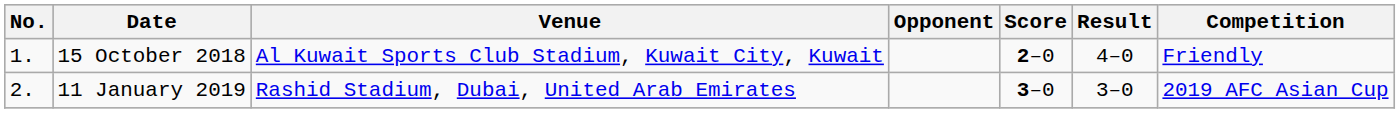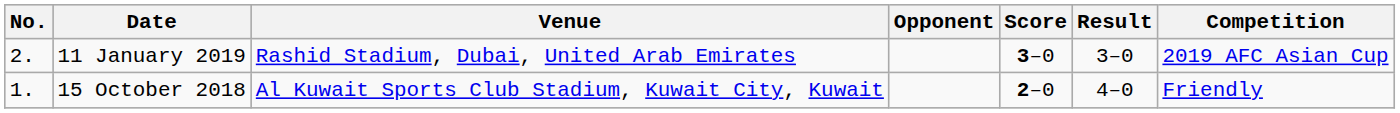 <table class="wikitable" style="font-size:100%;">
 <tr>
 <th>No.</th>
 <th>Date</th>
 <th>Venue</th>
 <th>Opponent</th>
 <th>Score</th>
 <th>Result</th>
 <th>Competition</th>
 </tr>
 <tr>
+<td>2.</td>
+<td>11 January 2019</td>
+<td><a href='#'>Rashid Stadium</a>, <a href='#'>Dubai</a>, <a href='#'>United Arab Emirates</a></td>
+<td></td>
+<td align=center><strong>3</strong>–0</td>
+<td align=center>3–0</td>
+<td><a href='#'>2019 AFC Asian Cup</a></td>
+</tr>
+<tr>
 <td>1.</td>
 <td>15 October 2018</td>
 <td><a href='#'>Al Kuwait Sports Club Stadium</a>, <a href='#'>Kuwait City</a>, <a href='#'>Kuwait</a></td>
 <td></td>
 <td align=center><strong>2</strong>–0</td>
 <td align=center>4–0</td>
 <td><a href='#'>Friendly</a></td>
 </tr>
-<tr>
-<td>2.</td>
-<td>11 January 2019</td>
-<td><a href='#'>Rashid Stadium</a>, <a href='#'>Dubai</a>, <a href='#'>United Arab Emirates</a></td>
-<td></td>
-<td align=center><strong>3</strong>–0</td>
-<td align=center>3–0</td>
-<td><a href='#'>2019 AFC Asian Cup</a></td>
-</tr>
 </table>
